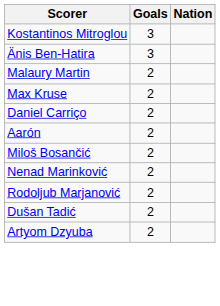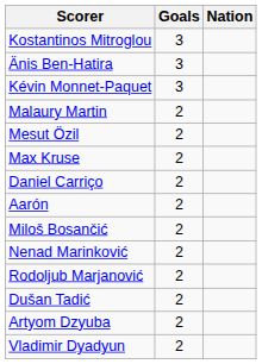 <table class="wikitable">
 <tr>
 <th>Scorer</th>
 <th>Goals</th>
 <th>Nation</th>
 </tr>
 <tr>
 <td><a href='#'>Kostantinos Mitroglou</a></td>
 <td style="text-align:center;">3</td>
 <td></td>
 </tr>
 <tr>
 <td><a href='#'>Änis Ben-Hatira</a></td>
 <td style="text-align:center;">3</td>
 <td></td>
 </tr>
 <tr>
+<td><a href='#'>Kévin Monnet-Paquet</a></td>
+<td style="text-align:center;">3</td>
+<td></td>
+</tr>
+<tr>
 <td><a href='#'>Malaury Martin</a></td>
+<td style="text-align:center;">2</td>
+<td></td>
+</tr>
+<tr>
+<td><a href='#'>Mesut Özil</a></td>
 <td style="text-align:center;">2</td>
 <td></td>
 </tr>
 <tr>
 <td><a href='#'>Max Kruse</a></td>
 <td style="text-align:center;">2</td>
 <td></td>
 </tr>
 <tr>
 <td><a href='#'>Daniel Carriço</a></td>
 <td style="text-align:center;">2</td>
 <td></td>
 </tr>
 <tr>
 <td><a href='#'>Aarón</a></td>
 <td style="text-align:center;">2</td>
 <td></td>
 </tr>
 <tr>
 <td><a href='#'>Miloš Bosančić</a></td>
 <td style="text-align:center;">2</td>
 <td></td>
 </tr>
 <tr>
 <td><a href='#'>Nenad Marinković</a></td>
 <td style="text-align:center;">2</td>
 <td></td>
 </tr>
 <tr>
 <td><a href='#'>Rodoljub Marjanović</a></td>
 <td style="text-align:center;">2</td>
 <td></td>
 </tr>
 <tr>
 <td><a href='#'>Dušan Tadić</a></td>
 <td style="text-align:center;">2</td>
 <td></td>
 </tr>
 <tr>
 <td><a href='#'>Artyom Dzyuba</a></td>
 <td style="text-align:center;">2</td>
 <td></td>
 </tr>
+<tr>
+<td><a href='#'>Vladimir Dyadyun</a></td>
+<td style="text-align:center;">2</td>
+<td></td>
+</tr>
 </table>
